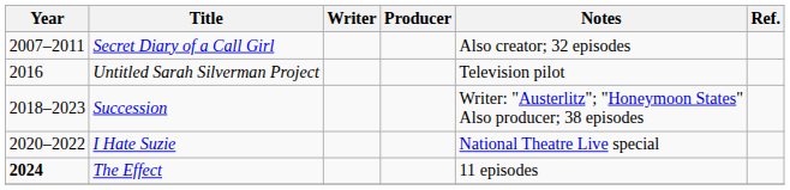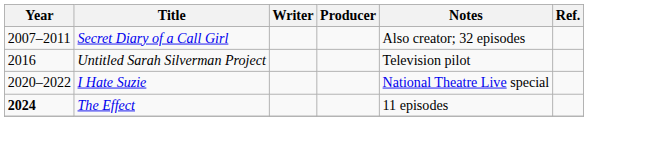 <table class="wikitable">
 <tr>
 <th>Year</th>
 <th>Title</th>
 <th>Writer</th>
 <th>Producer</th>
 <th>Notes</th>
 <th class="unsortable">Ref.</th>
 </tr>
 <tr>
 <td>2007–2011</td>
 <td><em><a href='#'>Secret Diary of a Call Girl</a></em></td>
 <td></td>
 <td></td>
 <td>Also creator; 32 episodes</td>
 <td></td>
 </tr>
 <tr>
 <td>2016</td>
 <td><em>Untitled Sarah Silverman Project</em></td>
 <td></td>
 <td></td>
 <td>Television pilot</td>
 <td></td>
 </tr>
 <tr>
-<td>2018–2023</td>
-<td><em><a href='#'>Succession</a></em></td>
-<td></td>
-<td></td>
-<td>Writer: "<a href='#'>Austerlitz</a>"; "<a href='#'>Honeymoon States</a>" <br> Also producer; 38 episodes</td>
-<td> <br></td>
-</tr>
-<tr>
 <td>2020–2022</td>
 <td><em><a href='#'>I Hate Suzie</a></em></td>
 <td></td>
 <td></td>
 <td><a href='#'>National Theatre Live</a> special</td>
 <td></td>
 </tr>
 <tr>
 <td><strong>2024</strong></td>
 <td><em><a href='#'>The Effect</a></em></td>
 <td></td>
 <td></td>
 <td>11 episodes</td>
 <td></td>
 </tr>
 <tr>
 </tr>
 </table>
